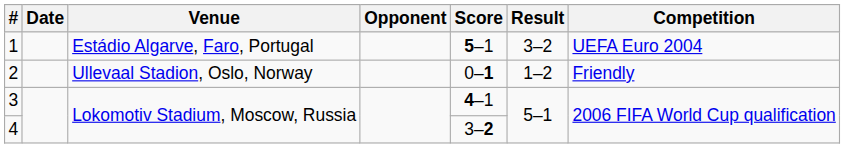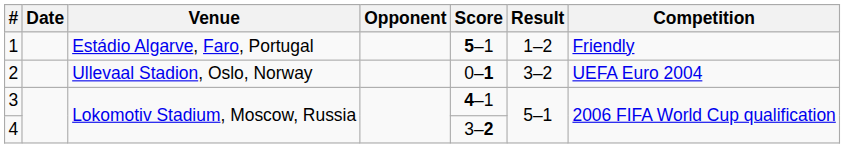 <table class="wikitable">
 <tr style="background:#ccc; text-align:center;">
 <th>#</th>
 <th>Date</th>
 <th>Venue</th>
 <th>Opponent</th>
 <th>Score</th>
 <th>Result</th>
 <th>Competition</th>
 </tr>
 <tr>
 <td align="center">1</td>
 <td></td>
 <td><a href='#'>Estádio Algarve</a>, <a href='#'>Faro</a>, Portugal</td>
 <td></td>
 <td align="center"><strong>5</strong>–1</td>
-<td align="center">3–2</td>
-<td><a href='#'>UEFA Euro 2004</a></td>
+<td align="center">1–2</td>
+<td><a href='#'>Friendly</a></td>
 </tr>
 <tr>
 <td align="center">2</td>
 <td></td>
 <td><a href='#'>Ullevaal Stadion</a>, Oslo, Norway</td>
 <td></td>
 <td align="center">0–<strong>1</strong></td>
-<td align="center">1–2</td>
-<td><a href='#'>Friendly</a></td>
+<td align="center">3–2</td>
+<td><a href='#'>UEFA Euro 2004</a></td>
 </tr>
 <tr>
 <td align="center">3</td>
 <td rowspan=2></td>
 <td rowspan=2><a href='#'>Lokomotiv Stadium</a>, Moscow, Russia</td>
 <td rowspan=2></td>
 <td align="center"><strong>4</strong>–1</td>
 <td align="center" rowspan=2>5–1</td>
 <td rowspan=2><a href='#'>2006 FIFA World Cup qualification</a></td>
 </tr>
 <tr>
 <td align="center">4</td>
 <td align="center">3–<strong>2</strong></td>
 </tr>
 </table>
